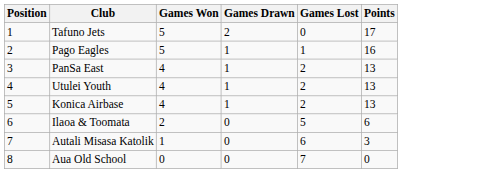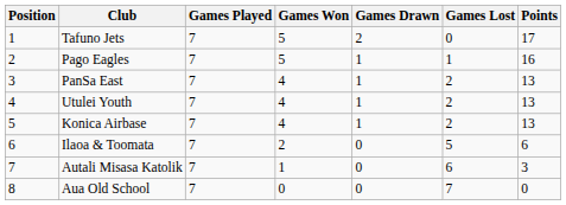 <table class="wikitable">
 <tr>
 <th>Position</th>
 <th>Club</th>
+<th>Games Played</th>
 <th>Games Won</th>
 <th>Games Drawn</th>
 <th>Games Lost</th>
 <th>Points</th>
 </tr>
 <tr>
 <td>1</td>
 <td>Tafuno Jets</td>
+<td>7</td>
 <td>5</td>
 <td>2</td>
 <td>0</td>
 <td>17</td>
 </tr>
 <tr>
 <td>2</td>
 <td>Pago Eagles</td>
+<td>7</td>
 <td>5</td>
 <td>1</td>
 <td>1</td>
 <td>16</td>
 </tr>
 <tr>
 <td>3</td>
 <td>PanSa East</td>
+<td>7</td>
 <td>4</td>
 <td>1</td>
 <td>2</td>
 <td>13</td>
 </tr>
 <tr>
 <td>4</td>
 <td>Utulei Youth</td>
+<td>7</td>
 <td>4</td>
 <td>1</td>
 <td>2</td>
 <td>13</td>
 </tr>
 <tr>
 <td>5</td>
 <td>Konica Airbase</td>
+<td>7</td>
 <td>4</td>
 <td>1</td>
 <td>2</td>
 <td>13</td>
 </tr>
 <tr>
 <td>6</td>
 <td>Ilaoa & Toomata</td>
+<td>7</td>
 <td>2</td>
 <td>0</td>
 <td>5</td>
 <td>6</td>
 </tr>
 <tr>
 <td>7</td>
 <td>Autali Misasa Katolik</td>
+<td>7</td>
 <td>1</td>
 <td>0</td>
 <td>6</td>
 <td>3</td>
 </tr>
 <tr>
 <td>8</td>
 <td>Aua Old School</td>
+<td>7</td>
 <td>0</td>
 <td>0</td>
 <td>7</td>
 <td>0</td>
 </tr>
 </table>
